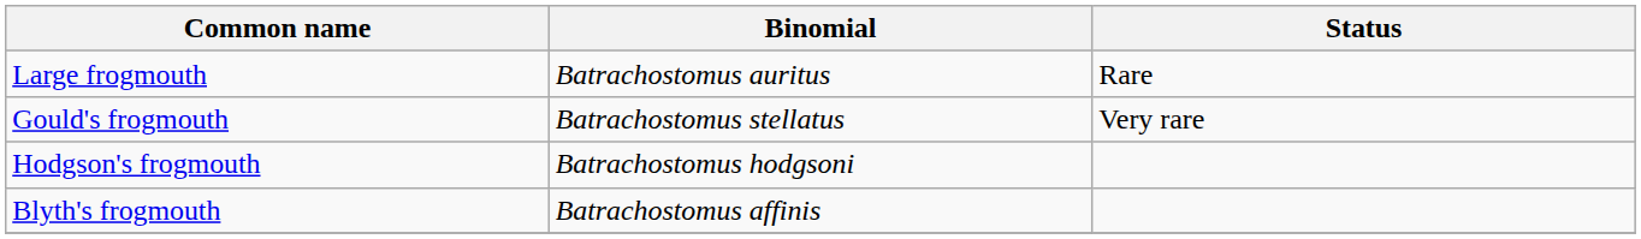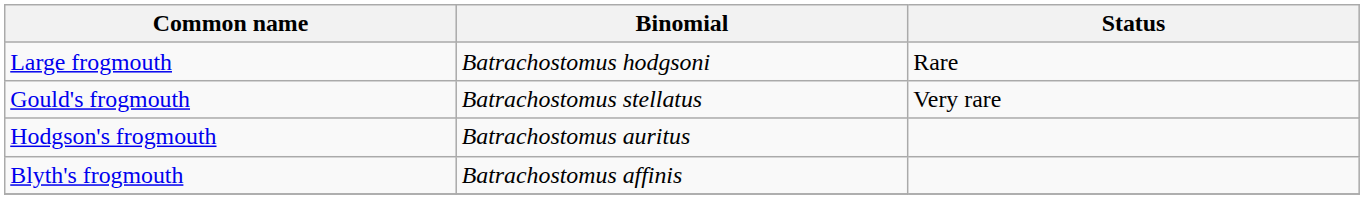 <table width=72% class="wikitable">
 <tr>
 <th width=24%>Common name</th>
 <th width=24%>Binomial</th>
 <th width=24%>Status</th>
 </tr>
 <tr>
 <td><a href='#'>Large frogmouth</a></td>
-<td><em>Batrachostomus auritus</em></td>
+<td><em>Batrachostomus hodgsoni</em></td>
 <td>Rare</td>
 </tr>
 <tr>
 <td><a href='#'>Gould's frogmouth</a></td>
 <td><em>Batrachostomus stellatus</em></td>
 <td>Very rare</td>
 </tr>
 <tr>
 <td><a href='#'>Hodgson's frogmouth</a></td>
-<td><em>Batrachostomus hodgsoni</em></td>
+<td><em>Batrachostomus auritus</em></td>
 <td></td>
 </tr>
 <tr>
 <td><a href='#'>Blyth's frogmouth</a></td>
 <td><em>Batrachostomus affinis</em></td>
 <td></td>
 </tr>
 <tr>
 </tr>
 </table>
